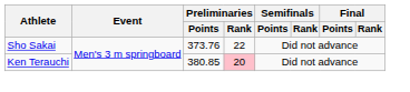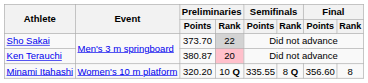 <table class=wikitable style="font-size:90%">
 <tr>
 <th rowspan="2">Athlete</th>
 <th rowspan="2">Event</th>
 <th colspan="2">Preliminaries</th>
 <th colspan="2">Semifinals</th>
 <th colspan="2">Final</th>
 </tr>
 <tr style="font-size:95%">
 <th>Points</th>
 <th>Rank</th>
 <th>Points</th>
 <th>Rank</th>
 <th>Points</th>
 <th>Rank</th>
 </tr>
 <tr align=center>
 <td align=left><a href='#'>Sho Sakai</a></td>
 <td align=left rowspan=2><a href='#'>Men's 3 m springboard</a></td>
-<td>373.76</td>
-<td>22</td>
+<td>373.70</td>
+<td style="background: lightgrey;">22</td>
 <td colspan=4>Did not advance</td>
 </tr>
 <tr align=center>
 <td align=left><a href='#'>Ken Terauchi</a></td>
-<td>380.85</td>
+<td>380.87</td>
 <td style="background: pink;">20</td>
 <td colspan=4>Did not advance</td>
 </tr>
+<tr align=center>
+<td align=left><a href='#'>Minami Itahashi</a></td>
+<td align=left><a href='#'>Women's 10 m platform</a></td>
+<td>320.20</td>
+<td>10 <strong>Q</strong></td>
+<td>335.55</td>
+<td>8 <strong>Q</strong></td>
+<td>356.60</td>
+<td>8</td>
+</tr>
 </table>
